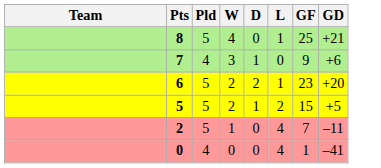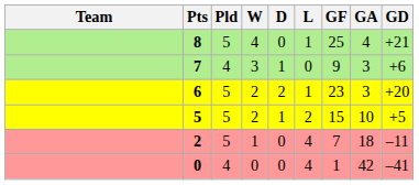 <table class="wikitable" style="text-align:center;">
 <tr>
 <th width=175>Team</th>
 <th width=20  abbr="Points">Pts</th>
 <th width=20  abbr="Played">Pld</th>
 <th width=20  abbr="Won">W</th>
 <th width=20  abbr="Drawn">D</th>
 <th width=20  abbr="Lost">L</th>
 <th width=20  abbr="Goals for">GF</th>
+<th width=20  abbr="Goals against">GA</th>
 <th width=20  abbr="Goal difference">GD</th>
 </tr>
 <tr style="background: #B0EE90;">
 <td align=left></td>
 <td><strong>8</strong></td>
 <td>5</td>
 <td>4</td>
 <td>0</td>
 <td>1</td>
 <td>25</td>
+<td>4</td>
 <td>+21</td>
 </tr>
 <tr style="background: #B0EE90;">
 <td align=left></td>
 <td><strong>7</strong></td>
 <td>4</td>
 <td>3</td>
 <td>1</td>
 <td>0</td>
 <td>9</td>
+<td>3</td>
 <td>+6</td>
 </tr>
 <tr style="background: #ffff00;">
 <td align=left></td>
 <td><strong>6</strong></td>
 <td>5</td>
 <td>2</td>
 <td>2</td>
 <td>1</td>
 <td>23</td>
+<td>3</td>
 <td>+20</td>
 </tr>
 <tr style="background: #ffff00;">
 <td align=left></td>
 <td><strong>5</strong></td>
 <td>5</td>
 <td>2</td>
 <td>1</td>
 <td>2</td>
 <td>15</td>
+<td>10</td>
 <td>+5</td>
 </tr>
 <tr style="background: #ff9999;">
 <td align=left></td>
 <td><strong>2</strong></td>
 <td>5</td>
 <td>1</td>
 <td>0</td>
 <td>4</td>
 <td>7</td>
+<td>18</td>
 <td>–11</td>
 </tr>
 <tr style="background: #ff9999;">
 <td align=left></td>
 <td><strong>0</strong></td>
 <td>4</td>
 <td>0</td>
 <td>0</td>
 <td>4</td>
 <td>1</td>
+<td>42</td>
 <td>–41</td>
 </tr>
 </table>
